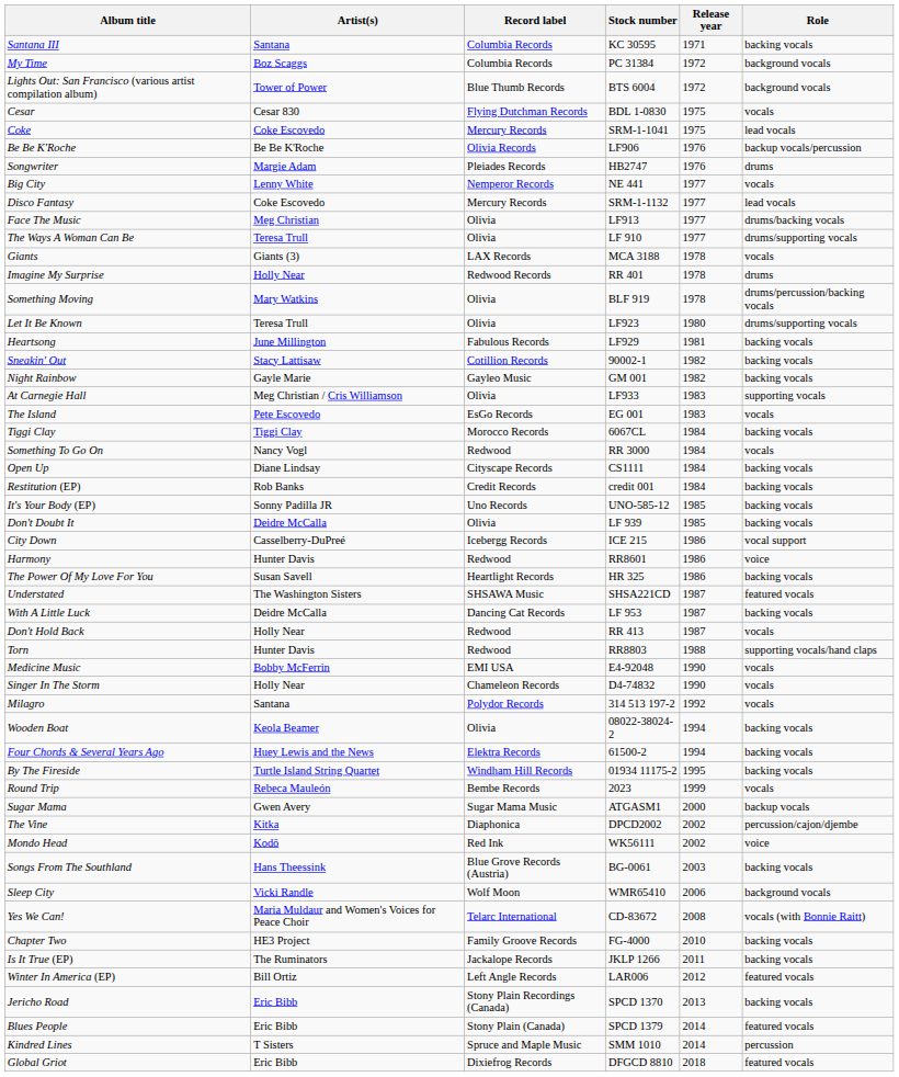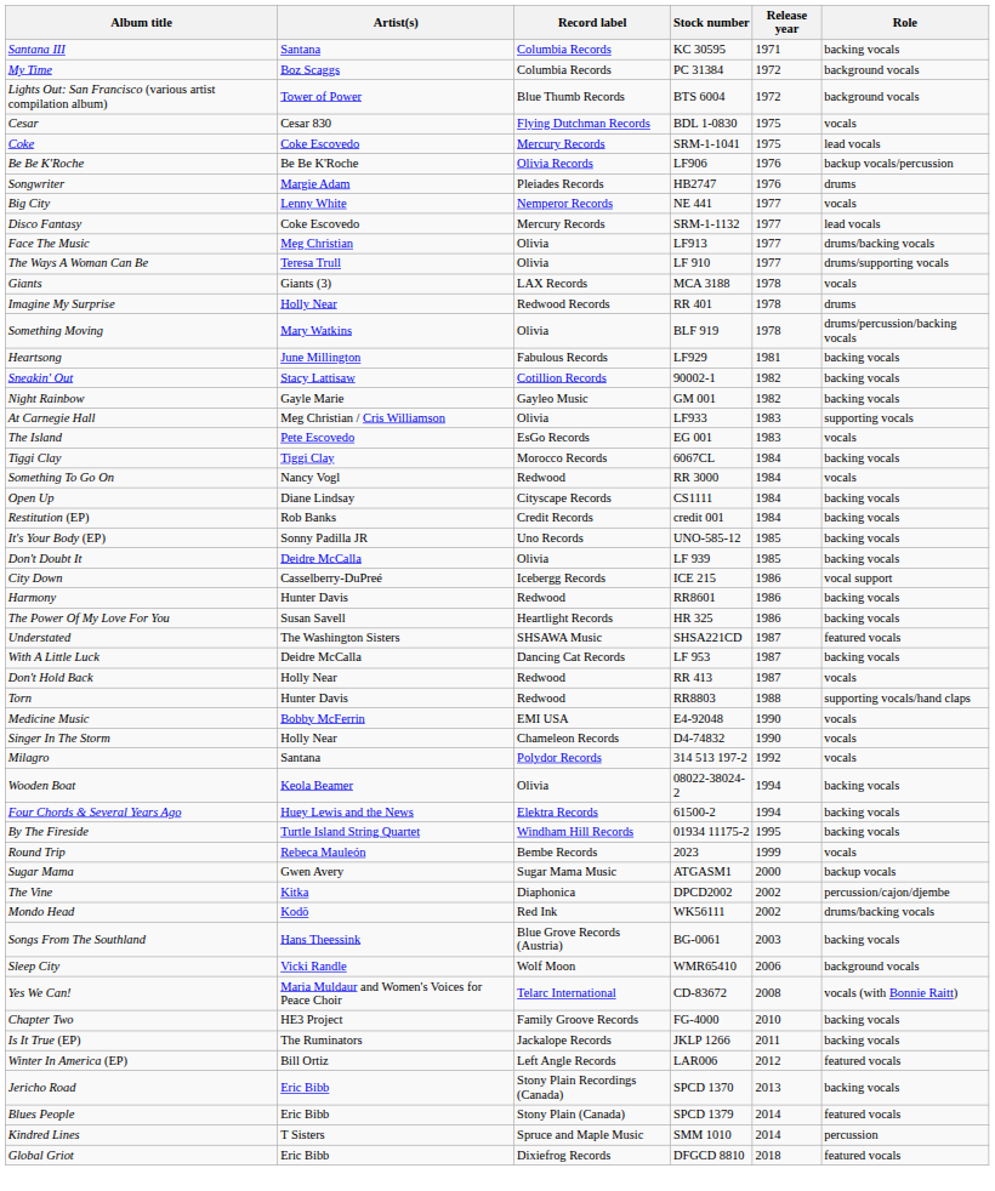 <table class="wikitable sortable">
 <tr>
 <th scope="col">Album title</th>
 <th scope="col">Artist(s)</th>
 <th scope="col">Record label</th>
 <th scope="col">Stock number</th>
 <th scope="col">Release year</th>
 <th scope="col">Role</th>
 </tr>
 <tr>
 <td><em><a href='#'>Santana III</a></em></td>
 <td><a href='#'>Santana</a></td>
 <td><a href='#'>Columbia Records</a></td>
 <td>KC 30595</td>
 <td>1971</td>
 <td>backing vocals</td>
 </tr>
 <tr>
 <td><em><a href='#'>My Time</a></em></td>
 <td><a href='#'>Boz Scaggs</a></td>
 <td>Columbia Records</td>
 <td>PC 31384</td>
 <td>1972</td>
 <td>background vocals</td>
 </tr>
 <tr>
 <td><em>Lights Out: San Francisco</em> (various artist compilation album)</td>
 <td><a href='#'>Tower of Power</a></td>
 <td>Blue Thumb Records</td>
 <td>BTS 6004</td>
 <td>1972</td>
 <td>background vocals</td>
 </tr>
 <tr>
 <td><em>Cesar</em></td>
 <td>Cesar 830</td>
 <td><a href='#'>Flying Dutchman Records</a></td>
 <td>BDL 1-0830</td>
 <td>1975</td>
 <td>vocals</td>
 </tr>
 <tr>
 <td><em><a href='#'>Coke</a></em></td>
 <td><a href='#'>Coke Escovedo</a></td>
 <td><a href='#'>Mercury Records</a></td>
 <td>SRM-1-1041</td>
 <td>1975</td>
 <td>lead vocals</td>
 </tr>
 <tr>
 <td><em>Be Be K'Roche</em></td>
 <td>Be Be K'Roche</td>
 <td><a href='#'>Olivia Records</a></td>
 <td>LF906</td>
 <td>1976</td>
 <td>backup vocals/percussion</td>
 </tr>
 <tr>
 <td><em>Songwriter</em></td>
 <td><a href='#'>Margie Adam</a></td>
 <td>Pleiades Records</td>
 <td>HB2747</td>
 <td>1976</td>
 <td>drums</td>
 </tr>
 <tr>
 <td><em>Big City</em></td>
 <td><a href='#'>Lenny White</a></td>
 <td><a href='#'>Nemperor Records</a></td>
 <td>NE 441</td>
 <td>1977</td>
 <td>vocals</td>
 </tr>
 <tr>
 <td><em>Disco Fantasy</em></td>
 <td>Coke Escovedo</td>
 <td>Mercury Records</td>
 <td>SRM-1-1132</td>
 <td>1977</td>
 <td>lead vocals</td>
 </tr>
 <tr>
 <td><em>Face The Music</em></td>
 <td><a href='#'>Meg Christian</a></td>
 <td>Olivia</td>
 <td>LF913</td>
 <td>1977</td>
 <td>drums/backing vocals</td>
 </tr>
 <tr>
 <td><em>The Ways A Woman Can Be</em></td>
 <td><a href='#'>Teresa Trull</a></td>
 <td>Olivia</td>
 <td>LF 910</td>
 <td>1977</td>
 <td>drums/supporting vocals</td>
 </tr>
 <tr>
 <td><em>Giants</em></td>
 <td>Giants (3)</td>
 <td>LAX Records</td>
 <td>MCA 3188</td>
 <td>1978</td>
 <td>vocals</td>
 </tr>
 <tr>
 <td><em>Imagine My Surprise</em></td>
 <td><a href='#'>Holly Near</a></td>
 <td>Redwood Records</td>
 <td>RR 401</td>
 <td>1978</td>
 <td>drums</td>
 </tr>
 <tr>
 <td><em>Something Moving</em></td>
 <td><a href='#'>Mary Watkins</a></td>
 <td>Olivia</td>
 <td>BLF 919</td>
 <td>1978</td>
 <td>drums/percussion/backing vocals</td>
 </tr>
 <tr>
-<td><em>Let It Be Known</em></td>
-<td>Teresa Trull</td>
-<td>Olivia</td>
-<td>LF923</td>
-<td>1980</td>
-<td>drums/supporting vocals</td>
-</tr>
-<tr>
 <td><em>Heartsong</em></td>
 <td><a href='#'>June Millington</a></td>
 <td>Fabulous Records</td>
 <td>LF929</td>
 <td>1981</td>
 <td>backing vocals</td>
 </tr>
 <tr>
 <td><em><a href='#'>Sneakin' Out</a></em></td>
 <td><a href='#'>Stacy Lattisaw</a></td>
 <td><a href='#'>Cotillion Records</a></td>
 <td>90002-1</td>
 <td>1982</td>
 <td>backing vocals</td>
 </tr>
 <tr>
 <td><em>Night Rainbow</em></td>
 <td>Gayle Marie</td>
 <td>Gayleo Music</td>
 <td>GM 001</td>
 <td>1982</td>
 <td>backing vocals</td>
 </tr>
 <tr>
 <td><em>At Carnegie Hall</em></td>
 <td>Meg Christian / <a href='#'>Cris Williamson</a></td>
 <td>Olivia</td>
 <td>LF933</td>
 <td>1983</td>
 <td>supporting vocals</td>
 </tr>
 <tr>
 <td><em>The Island</em></td>
 <td><a href='#'>Pete Escovedo</a></td>
 <td>EsGo Records</td>
 <td>EG 001</td>
 <td>1983</td>
 <td>vocals</td>
 </tr>
 <tr>
 <td><em>Tiggi Clay</em></td>
 <td><a href='#'>Tiggi Clay</a></td>
 <td>Morocco Records</td>
 <td>6067CL</td>
 <td>1984</td>
 <td>backing vocals</td>
 </tr>
 <tr>
 <td><em>Something To Go On</em></td>
 <td>Nancy Vogl</td>
 <td>Redwood</td>
 <td>RR 3000</td>
 <td>1984</td>
 <td>vocals</td>
 </tr>
 <tr>
 <td><em>Open Up</em></td>
 <td>Diane Lindsay</td>
 <td>Cityscape Records</td>
 <td>CS1111</td>
 <td>1984</td>
 <td>backing vocals</td>
 </tr>
 <tr>
 <td><em>Restitution</em> (EP)</td>
 <td>Rob Banks</td>
 <td>Credit Records</td>
 <td>credit 001</td>
 <td>1984</td>
 <td>backing vocals</td>
 </tr>
 <tr>
 <td><em>It's Your Body</em> (EP)</td>
 <td>Sonny Padilla JR</td>
 <td>Uno Records</td>
 <td>UNO-585-12</td>
 <td>1985</td>
 <td>backing vocals</td>
 </tr>
 <tr>
 <td><em>Don't Doubt It</em></td>
 <td><a href='#'>Deidre McCalla</a></td>
 <td>Olivia</td>
 <td>LF 939</td>
 <td>1985</td>
 <td>backing vocals</td>
 </tr>
 <tr>
 <td><em>City Down</em></td>
 <td>Casselberry-DuPreé</td>
 <td>Icebergg Records</td>
 <td>ICE 215</td>
 <td>1986</td>
 <td>vocal support</td>
 </tr>
 <tr>
 <td><em>Harmony</em></td>
 <td>Hunter Davis</td>
 <td>Redwood</td>
 <td>RR8601</td>
 <td>1986</td>
-<td>voice</td>
+<td>backing vocals</td>
 </tr>
 <tr>
 <td><em>The Power Of My Love For You</em></td>
 <td>Susan Savell</td>
 <td>Heartlight Records</td>
 <td>HR 325</td>
 <td>1986</td>
 <td>backing vocals</td>
 </tr>
 <tr>
 <td><em>Understated</em></td>
 <td>The Washington Sisters</td>
 <td>SHSAWA Music</td>
 <td>SHSA221CD</td>
 <td>1987</td>
 <td>featured vocals</td>
 </tr>
 <tr>
 <td><em>With A Little Luck</em></td>
 <td>Deidre McCalla</td>
 <td>Dancing Cat Records</td>
 <td>LF 953</td>
 <td>1987</td>
 <td>backing vocals</td>
 </tr>
 <tr>
 <td><em>Don't Hold Back</em></td>
 <td>Holly Near</td>
 <td>Redwood</td>
 <td>RR 413</td>
 <td>1987</td>
 <td>vocals</td>
 </tr>
 <tr>
 <td><em>Torn</em></td>
 <td>Hunter Davis</td>
 <td>Redwood</td>
 <td>RR8803</td>
 <td>1988</td>
 <td>supporting vocals/hand claps</td>
 </tr>
 <tr>
 <td><em>Medicine Music</em></td>
 <td><a href='#'>Bobby McFerrin</a></td>
 <td>EMI USA</td>
 <td>E4-92048</td>
 <td>1990</td>
 <td>vocals</td>
 </tr>
 <tr>
 <td><em>Singer In The Storm</em></td>
 <td>Holly Near</td>
 <td>Chameleon Records</td>
 <td>D4-74832</td>
 <td>1990</td>
 <td>vocals</td>
 </tr>
 <tr>
 <td><em>Milagro</em></td>
 <td>Santana</td>
 <td><a href='#'>Polydor Records</a></td>
 <td>314 513 197-2</td>
 <td>1992</td>
 <td>vocals</td>
 </tr>
 <tr>
 <td><em>Wooden Boat</em></td>
 <td><a href='#'>Keola Beamer</a></td>
 <td>Olivia</td>
 <td>08022-38024-2</td>
 <td>1994</td>
 <td>backing vocals</td>
 </tr>
 <tr>
 <td><em><a href='#'>Four Chords & Several Years Ago</a></em></td>
 <td><a href='#'>Huey Lewis and the News</a></td>
 <td><a href='#'>Elektra Records</a></td>
 <td>61500-2</td>
 <td>1994</td>
 <td>backing vocals</td>
 </tr>
 <tr>
 <td><em>By The Fireside</em></td>
 <td><a href='#'>Turtle Island String Quartet</a></td>
 <td><a href='#'>Windham Hill Records</a></td>
 <td>01934 11175-2</td>
 <td>1995</td>
 <td>backing vocals</td>
 </tr>
 <tr>
 <td><em>Round Trip</em></td>
 <td><a href='#'>Rebeca Mauleón</a></td>
 <td>Bembe Records</td>
 <td>2023</td>
 <td>1999</td>
 <td>vocals</td>
 </tr>
 <tr>
 <td><em>Sugar Mama</em></td>
 <td>Gwen Avery</td>
 <td>Sugar Mama Music</td>
 <td>ATGASM1</td>
 <td>2000</td>
 <td>backup vocals</td>
 </tr>
 <tr>
 <td><em>The Vine</em></td>
 <td><a href='#'>Kitka</a></td>
 <td>Diaphonica</td>
 <td>DPCD2002</td>
 <td>2002</td>
 <td>percussion/cajon/djembe</td>
 </tr>
 <tr>
 <td><em>Mondo Head</em></td>
 <td><a href='#'>Kodō</a></td>
 <td>Red Ink</td>
 <td>WK56111</td>
 <td>2002</td>
-<td>voice</td>
+<td>drums/backing vocals</td>
 </tr>
 <tr>
 <td><em>Songs From The Southland</em></td>
 <td><a href='#'>Hans Theessink</a></td>
 <td>Blue Grove Records (Austria)</td>
 <td>BG-0061</td>
 <td>2003</td>
 <td>backing vocals</td>
 </tr>
 <tr>
 <td><em>Sleep City</em></td>
 <td><a href='#'>Vicki Randle</a></td>
 <td>Wolf Moon</td>
 <td>WMR65410</td>
 <td>2006</td>
 <td>background vocals</td>
 </tr>
 <tr>
 <td><em>Yes We Can!</em></td>
 <td><a href='#'>Maria Muldaur</a> and Women's Voices for Peace Choir</td>
 <td><a href='#'>Telarc International</a></td>
 <td>CD-83672</td>
 <td>2008</td>
 <td>vocals (with <a href='#'>Bonnie Raitt</a>)</td>
 </tr>
 <tr>
 <td><em>Chapter Two</em></td>
 <td>HE3 Project</td>
 <td>Family Groove Records</td>
 <td>FG-4000</td>
 <td>2010</td>
 <td>backing vocals</td>
 </tr>
 <tr>
 <td><em>Is It True</em> (EP)</td>
 <td>The Ruminators</td>
 <td>Jackalope Records</td>
 <td>JKLP 1266</td>
 <td>2011</td>
 <td>backing vocals</td>
 </tr>
 <tr>
 <td><em>Winter In America</em> (EP)</td>
 <td>Bill Ortiz</td>
 <td>Left Angle Records</td>
 <td>LAR006</td>
 <td>2012</td>
 <td>featured vocals</td>
 </tr>
 <tr>
 <td><em>Jericho Road</em></td>
 <td><a href='#'>Eric Bibb</a></td>
 <td>Stony Plain Recordings (Canada)</td>
 <td>SPCD 1370</td>
 <td>2013</td>
 <td>backing vocals</td>
 </tr>
 <tr>
 <td><em>Blues People</em></td>
 <td>Eric Bibb</td>
 <td>Stony Plain (Canada)</td>
 <td>SPCD 1379</td>
 <td>2014</td>
 <td>featured vocals</td>
 </tr>
 <tr>
 <td><em>Kindred Lines</em></td>
 <td>T Sisters</td>
 <td>Spruce and Maple Music</td>
 <td>SMM 1010</td>
 <td>2014</td>
 <td>percussion</td>
 </tr>
 <tr>
 <td><em>Global Griot</em></td>
 <td>Eric Bibb</td>
 <td>Dixiefrog Records</td>
 <td>DFGCD 8810</td>
 <td>2018</td>
 <td>featured vocals</td>
 </tr>
 </table>
